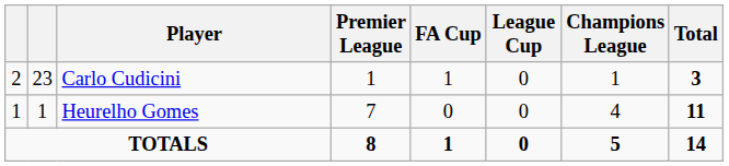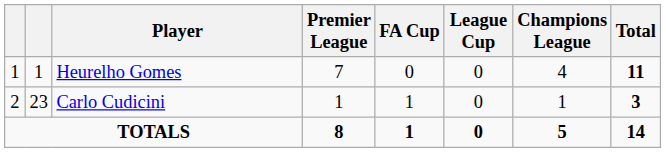 <table class="wikitable sortable" style="font-size: 95%; text-align: center;">
 <tr>
 <th width=10></th>
 <th width=10></th>
 <th width=200>Player</th>
 <th width=50>Premier League</th>
 <th width=50>FA Cup</th>
 <th width=50>League Cup</th>
 <th width=50>Champions League</th>
 <th>Total</th>
 </tr>
 <tr>
+<td>1</td>
+<td>1</td>
+<td align="left"> <a href='#'>Heurelho Gomes</a></td>
+<td>7</td>
+<td>0</td>
+<td>0</td>
+<td>4</td>
+<td><strong>11</strong></td>
+</tr>
+<tr>
 <td>2</td>
 <td>23</td>
 <td align="left"> <a href='#'>Carlo Cudicini</a></td>
 <td>1</td>
 <td>1</td>
 <td>0</td>
 <td>1</td>
 <td><strong>3</strong></td>
 </tr>
 <tr>
-<td>1</td>
-<td>1</td>
-<td align="left"> <a href='#'>Heurelho Gomes</a></td>
-<td>7</td>
-<td>0</td>
-<td>0</td>
-<td>4</td>
-<td><strong>11</strong></td>
-</tr>
-<tr>
 <td colspan="3"><strong>TOTALS</strong></td>
 <td><strong>8</strong></td>
 <td><strong>1</strong></td>
 <td><strong>0</strong></td>
 <td><strong>5</strong></td>
 <td><strong>14</strong></td>
 </tr>
 </table>
